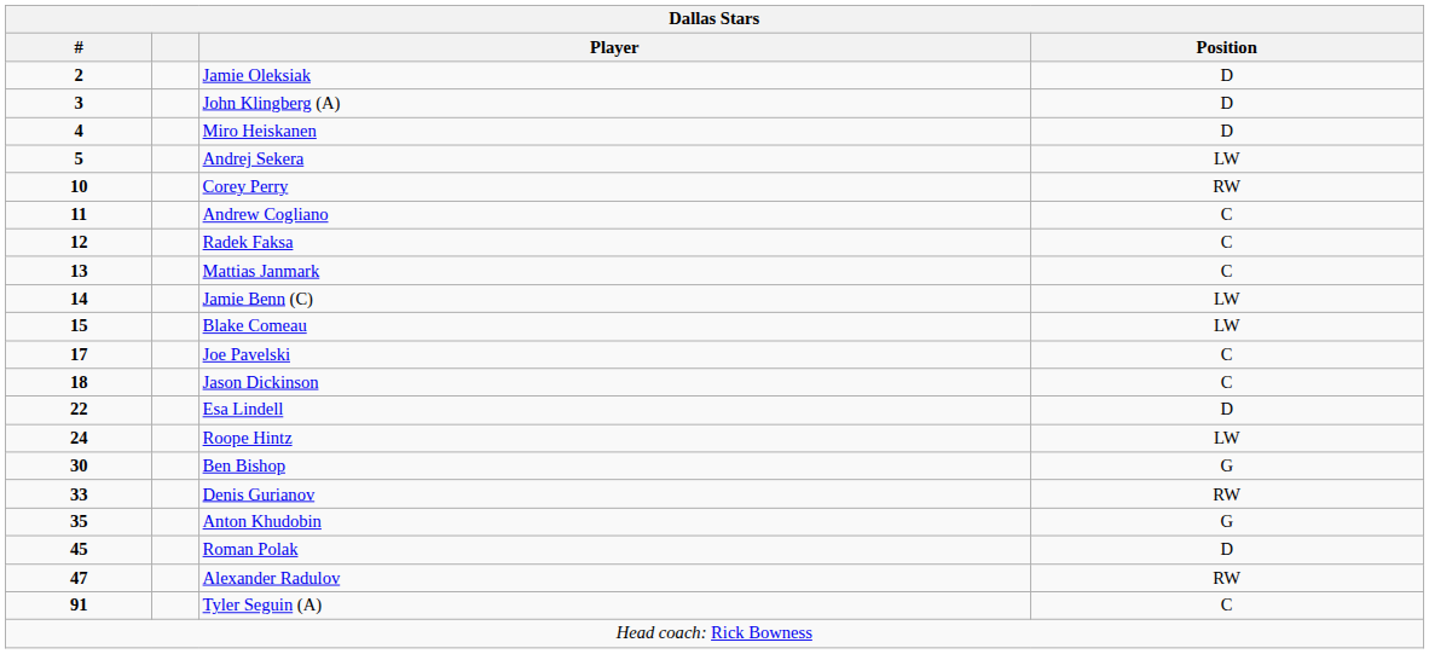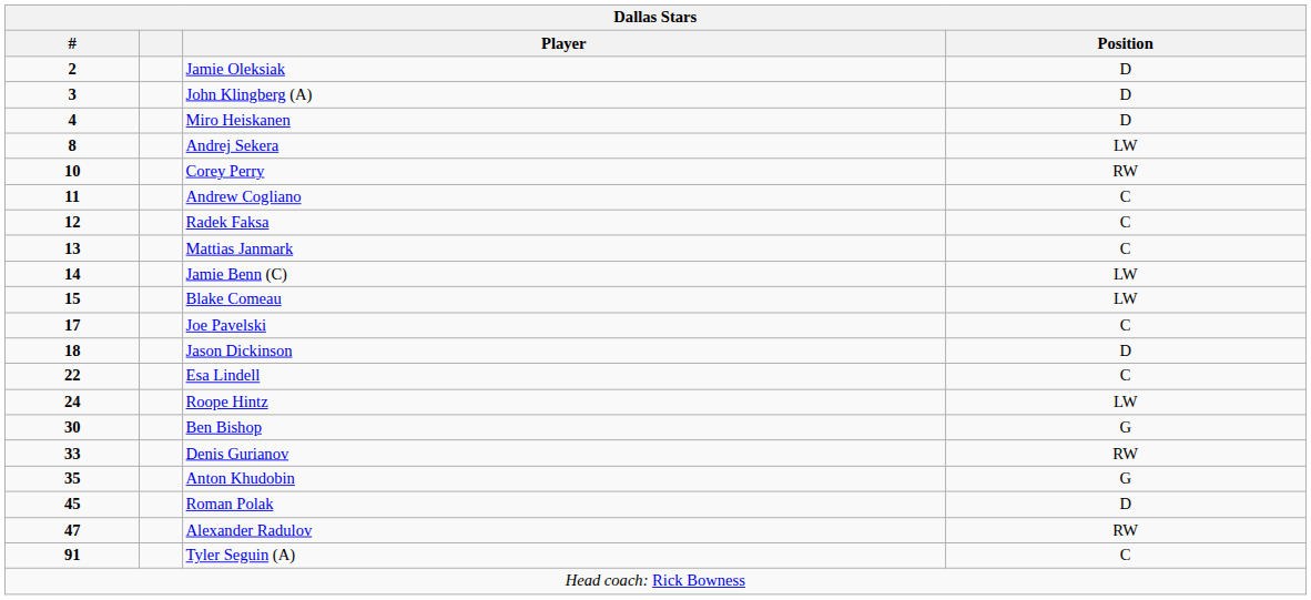 <table class="wikitable" style="width:65%; text-align:center;">
 <tr>
 <th colspan=4>Dallas Stars</th>
 </tr>
 <tr>
 <th>#</th>
 <th></th>
 <th>Player</th>
 <th>Position</th>
 </tr>
 <tr>
 <td><strong>2</strong></td>
 <td align=center></td>
 <td align=left><a href='#'>Jamie Oleksiak</a></td>
 <td>D</td>
 </tr>
 <tr>
 <td><strong>3</strong></td>
 <td align=center></td>
 <td align=left><a href='#'>John Klingberg</a> (A)</td>
 <td>D</td>
 </tr>
 <tr>
 <td><strong>4</strong></td>
 <td align=center></td>
 <td align=left><a href='#'>Miro Heiskanen</a></td>
 <td>D</td>
 </tr>
 <tr>
-<td><strong>5</strong></td>
+<td><strong>8</strong></td>
 <td align=center></td>
 <td align=left><a href='#'>Andrej Sekera</a></td>
 <td>LW</td>
 </tr>
 <tr>
 <td><strong>10</strong></td>
 <td align=center></td>
 <td align=left><a href='#'>Corey Perry</a></td>
 <td>RW</td>
 </tr>
 <tr>
 <td><strong>11</strong></td>
 <td align=center></td>
 <td align=left><a href='#'>Andrew Cogliano</a></td>
 <td>C</td>
 </tr>
 <tr>
 <td><strong>12</strong></td>
 <td align=center></td>
 <td align=left><a href='#'>Radek Faksa</a></td>
 <td>C</td>
 </tr>
 <tr>
 <td><strong>13</strong></td>
 <td align=center></td>
 <td align=left><a href='#'>Mattias Janmark</a></td>
 <td>C</td>
 </tr>
 <tr>
 <td><strong>14</strong></td>
 <td align=center></td>
 <td align=left><a href='#'>Jamie Benn</a> (C)</td>
 <td>LW</td>
 </tr>
 <tr>
 <td><strong>15</strong></td>
 <td align=center></td>
 <td align=left><a href='#'>Blake Comeau</a></td>
 <td>LW</td>
 </tr>
 <tr>
 <td><strong>17</strong></td>
 <td align=center></td>
 <td align=left><a href='#'>Joe Pavelski</a></td>
 <td>C</td>
 </tr>
 <tr>
 <td><strong>18</strong></td>
 <td align=center></td>
 <td align=left><a href='#'>Jason Dickinson</a></td>
-<td>C</td>
+<td>D</td>
 </tr>
 <tr>
 <td><strong>22</strong></td>
 <td align=center></td>
 <td align=left><a href='#'>Esa Lindell</a></td>
-<td>D</td>
+<td>C</td>
 </tr>
 <tr>
 <td><strong>24</strong></td>
 <td align=center></td>
 <td align=left><a href='#'>Roope Hintz</a></td>
 <td>LW</td>
 </tr>
 <tr>
 <td><strong>30</strong></td>
 <td align=center></td>
 <td align=left><a href='#'>Ben Bishop</a></td>
 <td>G</td>
 </tr>
 <tr>
 <td><strong>33</strong></td>
 <td align=center></td>
 <td align=left><a href='#'>Denis Gurianov</a></td>
 <td>RW</td>
 </tr>
 <tr>
 <td><strong>35</strong></td>
 <td align=center></td>
 <td align=left><a href='#'>Anton Khudobin</a></td>
 <td>G</td>
 </tr>
 <tr>
 <td><strong>45</strong></td>
 <td align=center></td>
 <td align=left><a href='#'>Roman Polak</a></td>
 <td>D</td>
 </tr>
 <tr>
 <td><strong>47</strong></td>
 <td align=center></td>
 <td align=left><a href='#'>Alexander Radulov</a></td>
 <td>RW</td>
 </tr>
 <tr>
 <td><strong>91</strong></td>
 <td align=center></td>
 <td align=left><a href='#'>Tyler Seguin</a> (A)</td>
 <td>C</td>
 </tr>
 <tr>
 <td colspan=4><em>Head coach:</em>  <a href='#'>Rick Bowness</a></td>
 </tr>
 </table>
